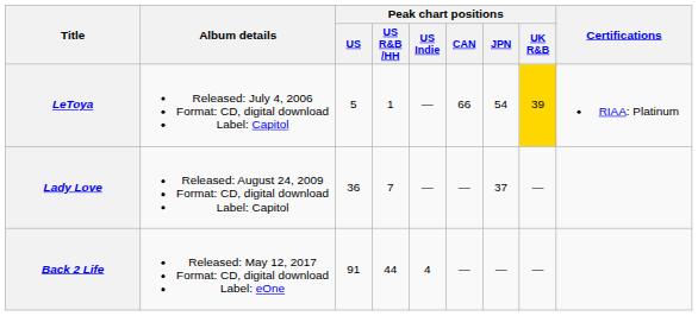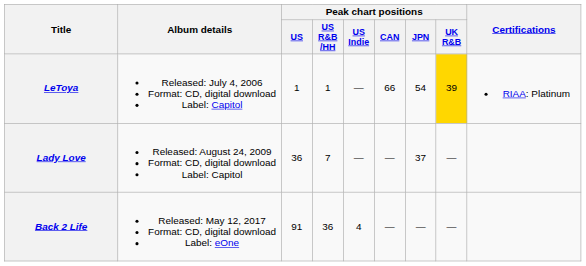 <table class="wikitable plainrowheaders" style="text-align:center;" border="1">
 <tr>
 <th scope="col" rowspan="2" style="width:11em;">Title</th>
 <th scope="col" rowspan="2" style="width:16em;">Album details</th>
 <th scope="col" colspan="6">Peak chart positions</th>
 <th scope="col" rowspan="2" style="width:11em;"><a href='#'>Certifications</a></th>
 </tr>
 <tr>
 <th scope="col" style="width:3em;font-size:90%;"><a href='#'>US</a><br></th>
 <th scope="col" style="width:3em;font-size:90%;"><a href='#'>US R&B<br>/HH</a><br></th>
 <th scope="col" style="width:3em;font-size:90%;"><a href='#'>US Indie</a><br></th>
 <th scope="col" style="width:3em;font-size:90%;"><a href='#'>CAN</a></th>
 <th scope="col" style="width:3em;font-size:90%;"><a href='#'>JPN</a><br></th>
 <th scope="col" style="width:3em;font-size:90%;"><a href='#'>UK R&B</a><br></th>
 </tr>
 <tr>
 <th scope="row"><em><a href='#'>LeToya</a></em></th>
 <td><br><ul><li>Released: July 4, 2006</li><li>Format: CD, digital download</li><li>Label: <a href='#'>Capitol</a></li></ul></td>
-<td>5</td>
+<td>1</td>
 <td>1</td>
 <td>—</td>
 <td>66</td>
 <td>54</td>
 <td style="background: gold;">39</td>
 <td><br><ul><li><a href='#'>RIAA</a>: Platinum</li></ul></td>
 </tr>
 <tr>
 <th scope="row"><em><a href='#'>Lady Love</a></em></th>
 <td><br><ul><li>Released: August 24, 2009</li><li>Format: CD, digital download</li><li>Label: Capitol</li></ul></td>
 <td>36</td>
 <td>7</td>
 <td>—</td>
 <td>—</td>
 <td>37</td>
 <td>—</td>
 <td></td>
 </tr>
 <tr>
 <th scope="row"><em><a href='#'>Back 2 Life</a></em></th>
 <td><br><ul><li>Released: May 12, 2017</li><li>Format: CD, digital download</li><li>Label: <a href='#'>eOne</a></li></ul></td>
 <td>91</td>
-<td>44</td>
+<td>36</td>
 <td>4</td>
 <td>—</td>
 <td>—</td>
 <td>—</td>
 <td></td>
 </tr>
 </table>
